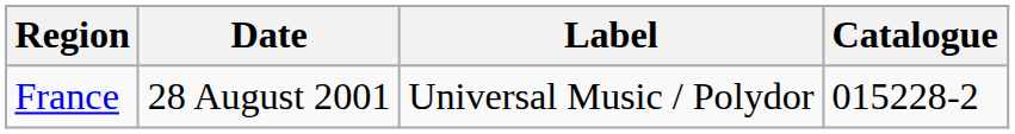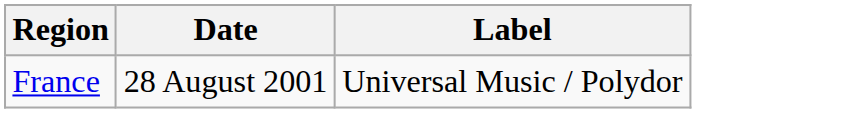 <table class="wikitable">
 <tr>
 <th>Region</th>
 <th>Date</th>
 <th>Label</th>
-<th>Catalogue</th>
 </tr>
 <tr>
 <td><a href='#'>France</a></td>
 <td>28 August 2001 </td>
 <td>Universal Music / Polydor</td>
-<td>015228-2</td>
 </tr>
 </table>
